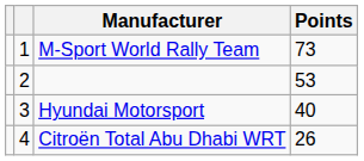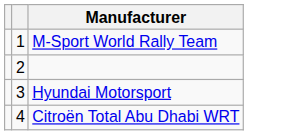 <table class="wikitable" style="font-size: 85%;">
 <tr>
 <th></th>
 <th></th>
 <th>Manufacturer</th>
-<th>Points</th>
 </tr>
 <tr>
 <td align="left"></td>
 <td align="center">1</td>
 <td> <a href='#'>M-Sport World Rally Team</a></td>
-<td align="left">73</td>
 </tr>
 <tr>
 <td align="left"></td>
 <td align="center">2</td>
 <td></td>
-<td align="left">53</td>
 </tr>
 <tr>
 <td align="left"></td>
 <td align="center">3</td>
 <td> <a href='#'>Hyundai Motorsport</a></td>
-<td align="left">40</td>
 </tr>
 <tr>
 <td align="left"></td>
 <td align="center">4</td>
 <td> <a href='#'>Citroën Total Abu Dhabi WRT</a></td>
-<td align="left">26</td>
 </tr>
 </table>
